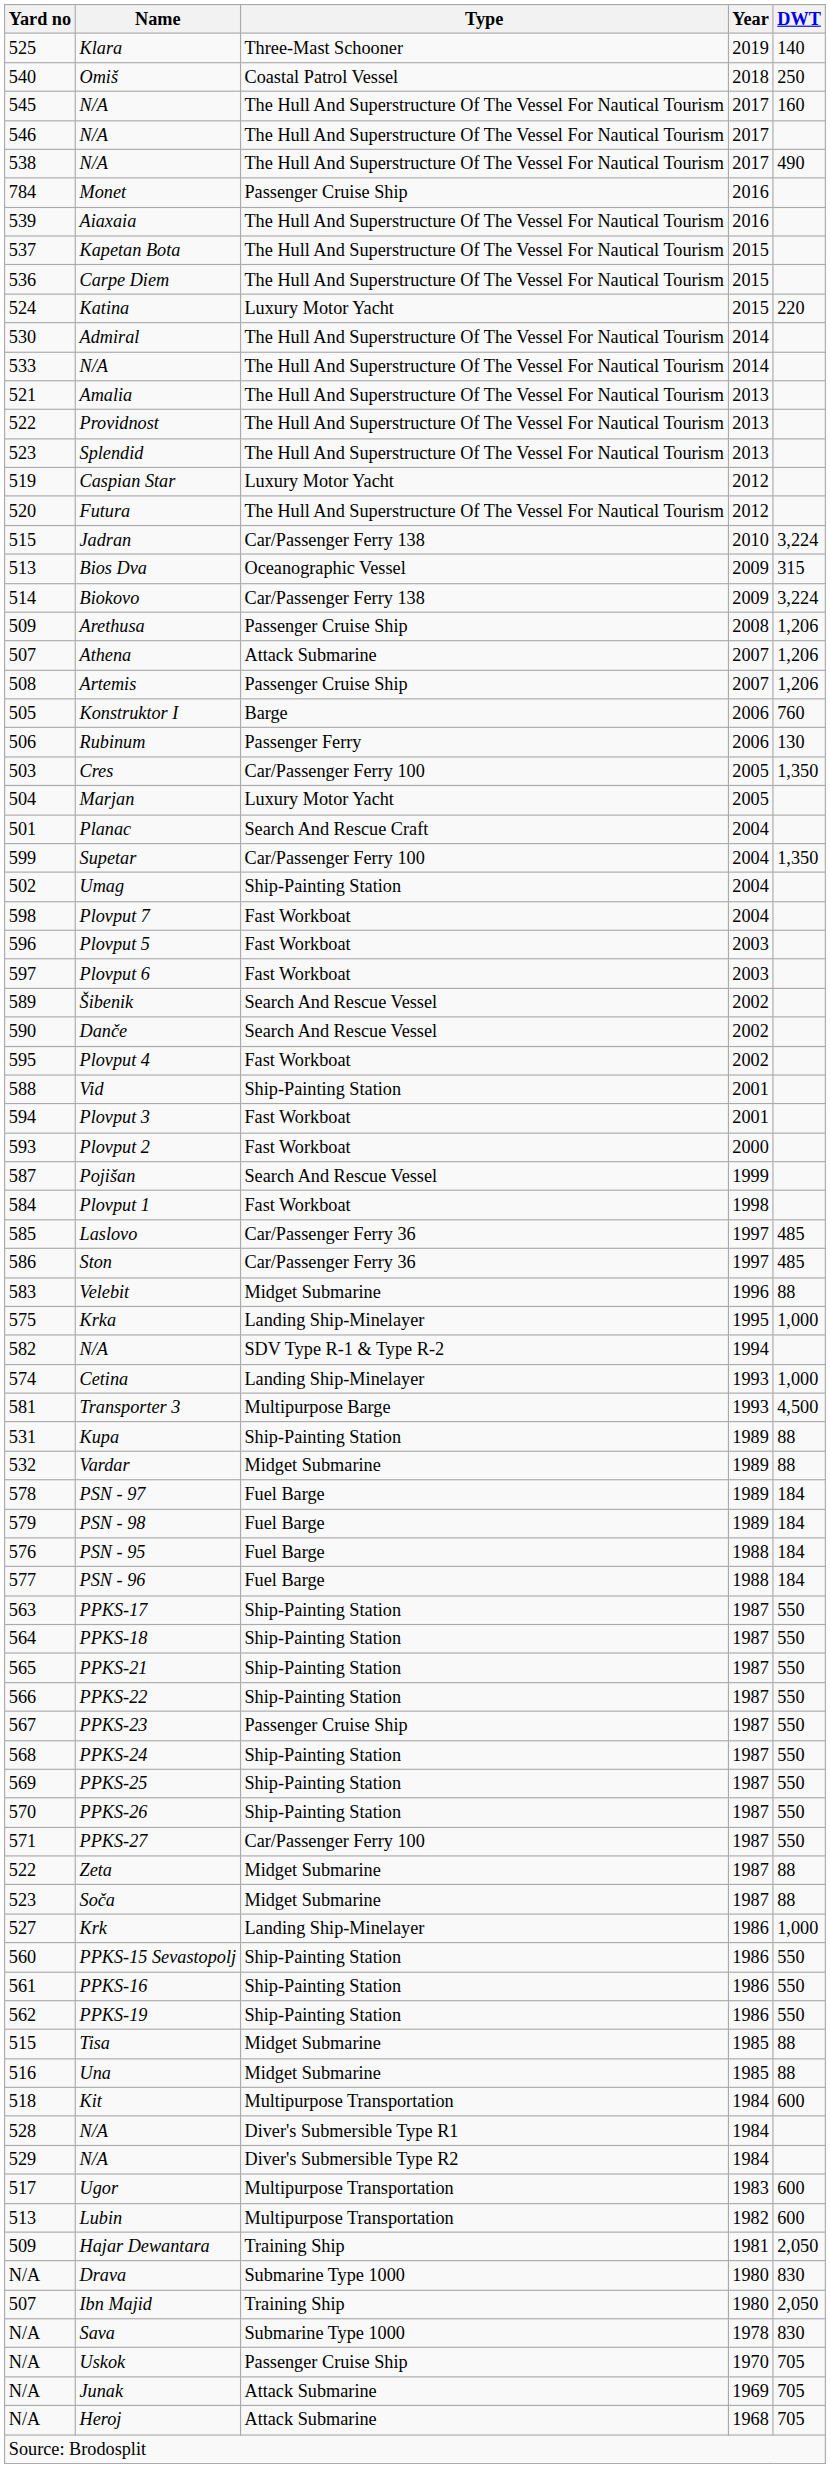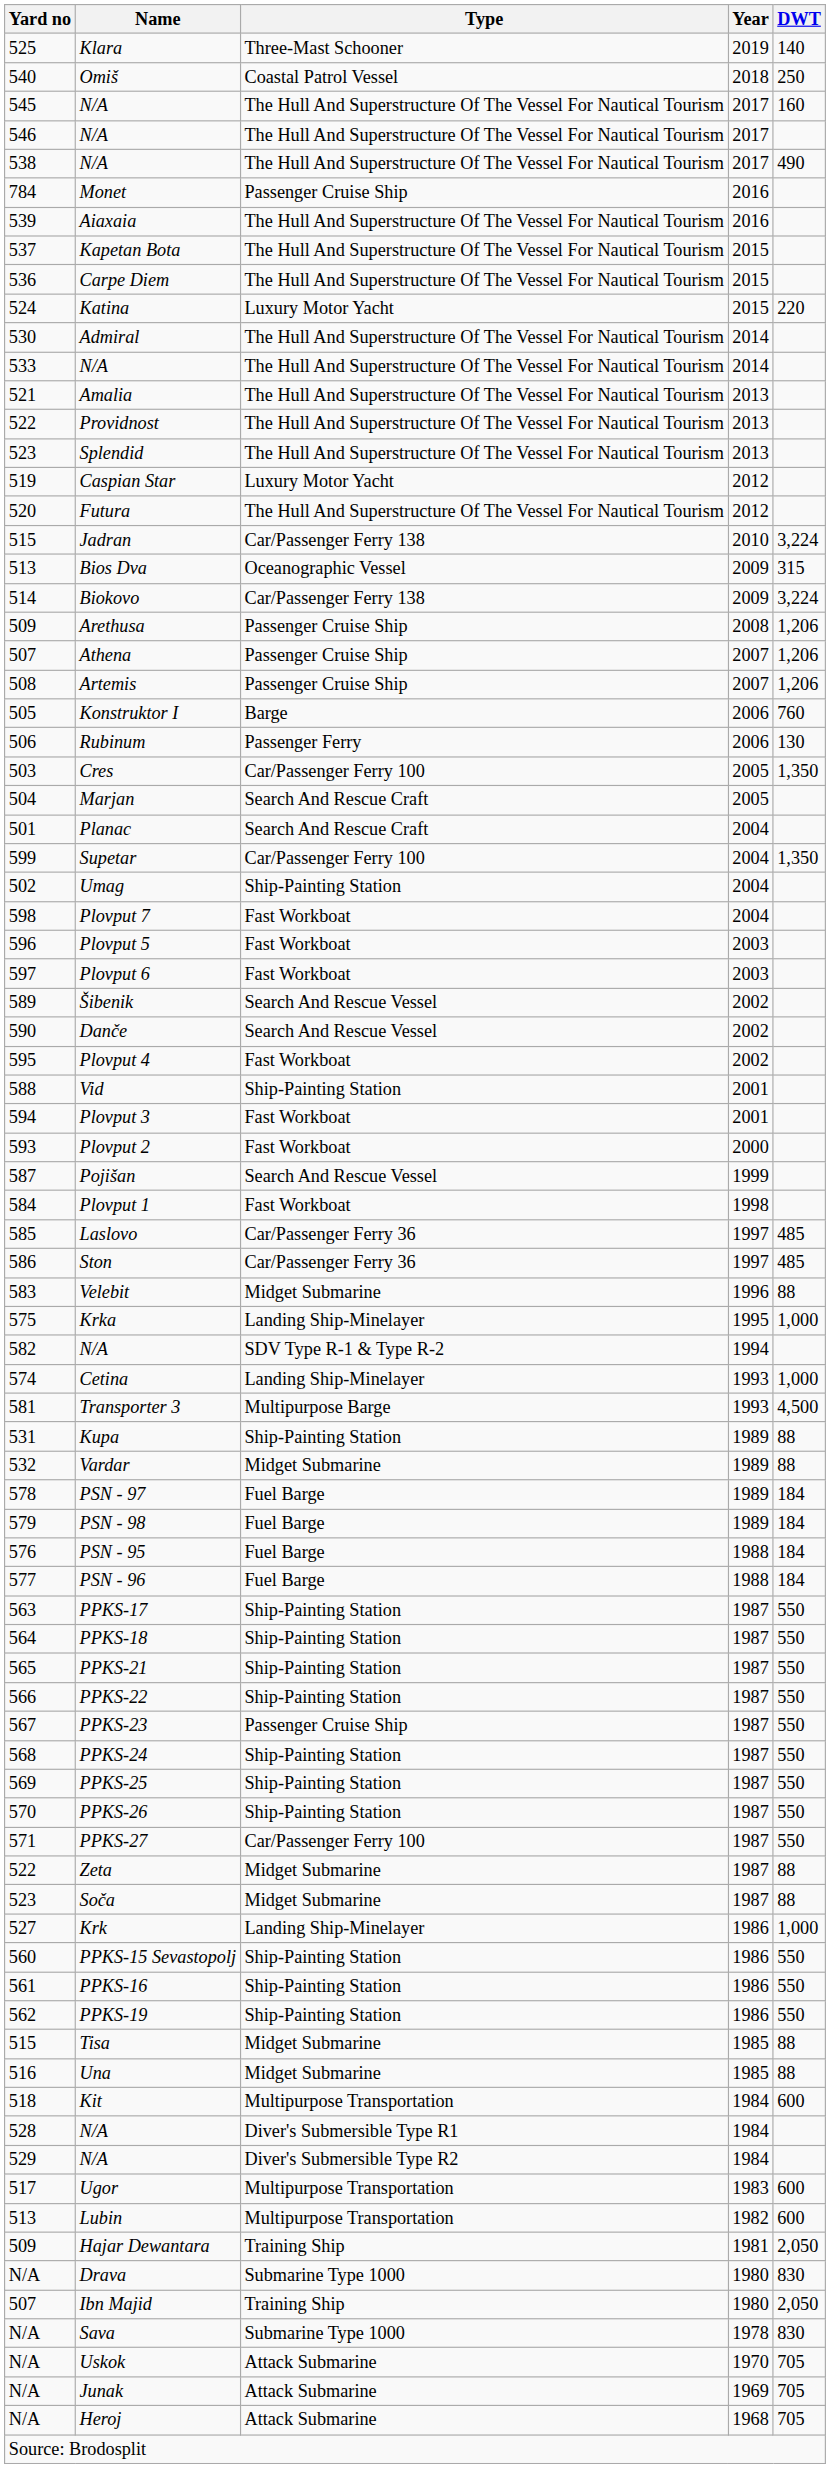 <table class="wikitable sortable mw-collapsible">
 <tr>
 <th>Yard no</th>
 <th>Name</th>
 <th>Type</th>
 <th>Year</th>
 <th><a href='#'>DWT</a></th>
 </tr>
 <tr>
 <td>525</td>
 <td><em>Klara</em></td>
 <td>Three-Mast Schooner</td>
 <td>2019</td>
 <td>140</td>
 </tr>
 <tr>
 <td>540</td>
 <td><em>Omiš</em></td>
 <td>Coastal Patrol Vessel</td>
 <td>2018</td>
 <td>250</td>
 </tr>
 <tr>
 <td>545</td>
 <td><em>N/A</em></td>
 <td>The Hull And Superstructure Of The Vessel For Nautical Tourism</td>
 <td>2017</td>
 <td>160</td>
 </tr>
 <tr>
 <td>546</td>
 <td><em>N/A</em></td>
 <td>The Hull And Superstructure Of The Vessel For Nautical Tourism</td>
 <td>2017</td>
 <td></td>
 </tr>
 <tr>
 <td>538</td>
 <td><em>N/A</em></td>
 <td>The Hull And Superstructure Of The Vessel For Nautical Tourism</td>
 <td>2017</td>
 <td>490</td>
 </tr>
 <tr>
 <td>784</td>
 <td><em>Monet</em></td>
 <td>Passenger Cruise Ship</td>
 <td>2016</td>
 <td></td>
 </tr>
 <tr>
 <td>539</td>
 <td><em>Aiaxaia</em></td>
 <td>The Hull And Superstructure Of The Vessel For Nautical Tourism</td>
 <td>2016</td>
 <td></td>
 </tr>
 <tr>
 <td>537</td>
 <td><em>Kapetan Bota</em></td>
 <td>The Hull And Superstructure Of The Vessel For Nautical Tourism</td>
 <td>2015</td>
 <td></td>
 </tr>
 <tr>
 <td>536</td>
 <td><em>Carpe Diem</em></td>
 <td>The Hull And Superstructure Of The Vessel For Nautical Tourism</td>
 <td>2015</td>
 <td></td>
 </tr>
 <tr>
 <td>524</td>
 <td><em>Katina</em></td>
 <td>Luxury Motor Yacht</td>
 <td>2015</td>
 <td>220</td>
 </tr>
 <tr>
 <td>530</td>
 <td><em>Admiral</em></td>
 <td>The Hull And Superstructure Of The Vessel For Nautical Tourism</td>
 <td>2014</td>
 <td></td>
 </tr>
 <tr>
 <td>533</td>
 <td><em>N/A</em></td>
 <td>The Hull And Superstructure Of The Vessel For Nautical Tourism</td>
 <td>2014</td>
 <td></td>
 </tr>
 <tr>
 <td>521</td>
 <td><em>Amalia</em></td>
 <td>The Hull And Superstructure Of The Vessel For Nautical Tourism</td>
 <td>2013</td>
 <td></td>
 </tr>
 <tr>
 <td>522</td>
 <td><em>Providnost</em></td>
 <td>The Hull And Superstructure Of The Vessel For Nautical Tourism</td>
 <td>2013</td>
 <td></td>
 </tr>
 <tr>
 <td>523</td>
 <td><em>Splendid</em></td>
 <td>The Hull And Superstructure Of The Vessel For Nautical Tourism</td>
 <td>2013</td>
 <td></td>
 </tr>
 <tr>
 <td>519</td>
 <td><em>Caspian Star</em></td>
 <td>Luxury Motor Yacht</td>
 <td>2012</td>
 <td></td>
 </tr>
 <tr>
 <td>520</td>
 <td><em>Futura</em></td>
 <td>The Hull And Superstructure Of The Vessel For Nautical Tourism</td>
 <td>2012</td>
 <td></td>
 </tr>
 <tr>
 <td>515</td>
 <td><em>Jadran</em></td>
 <td>Car/Passenger Ferry 138</td>
 <td>2010</td>
 <td>3,224</td>
 </tr>
 <tr>
 <td>513</td>
 <td><em>Bios Dva</em></td>
 <td>Oceanographic Vessel</td>
 <td>2009</td>
 <td>315</td>
 </tr>
 <tr>
 <td>514</td>
 <td><em>Biokovo</em></td>
 <td>Car/Passenger Ferry 138</td>
 <td>2009</td>
 <td>3,224</td>
 </tr>
 <tr>
 <td>509</td>
 <td><em>Arethusa</em></td>
 <td>Passenger Cruise Ship</td>
 <td>2008</td>
 <td>1,206</td>
 </tr>
 <tr>
 <td>507</td>
 <td><em>Athena</em></td>
-<td>Attack Submarine</td>
+<td>Passenger Cruise Ship</td>
 <td>2007</td>
 <td>1,206</td>
 </tr>
 <tr>
 <td>508</td>
 <td><em>Artemis</em></td>
 <td>Passenger Cruise Ship</td>
 <td>2007</td>
 <td>1,206</td>
 </tr>
 <tr>
 <td>505</td>
 <td><em>Konstruktor I</em></td>
 <td>Barge</td>
 <td>2006</td>
 <td>760</td>
 </tr>
 <tr>
 <td>506</td>
 <td><em>Rubinum</em></td>
 <td>Passenger Ferry</td>
 <td>2006</td>
 <td>130</td>
 </tr>
 <tr>
 <td>503</td>
 <td><em>Cres</em></td>
 <td>Car/Passenger Ferry 100</td>
 <td>2005</td>
 <td>1,350</td>
 </tr>
 <tr>
 <td>504</td>
 <td><em>Marjan</em></td>
-<td>Luxury Motor Yacht</td>
+<td>Search And Rescue Craft</td>
 <td>2005</td>
 <td></td>
 </tr>
 <tr>
 <td>501</td>
 <td><em>Planac</em></td>
 <td>Search And Rescue Craft</td>
 <td>2004</td>
 <td></td>
 </tr>
 <tr>
 <td>599</td>
 <td><em>Supetar</em></td>
 <td>Car/Passenger Ferry 100</td>
 <td>2004</td>
 <td>1,350</td>
 </tr>
 <tr>
 <td>502</td>
 <td><em>Umag</em></td>
 <td>Ship-Painting Station</td>
 <td>2004</td>
 <td></td>
 </tr>
 <tr>
 <td>598</td>
 <td><em>Plovput 7</em></td>
 <td>Fast Workboat</td>
 <td>2004</td>
 <td></td>
 </tr>
 <tr>
 <td>596</td>
 <td><em>Plovput 5</em></td>
 <td>Fast Workboat</td>
 <td>2003</td>
 <td></td>
 </tr>
 <tr>
 <td>597</td>
 <td><em>Plovput 6</em></td>
 <td>Fast Workboat</td>
 <td>2003</td>
 <td></td>
 </tr>
 <tr>
 <td>589</td>
 <td><em>Šibenik</em></td>
 <td>Search And Rescue Vessel</td>
 <td>2002</td>
 <td></td>
 </tr>
 <tr>
 <td>590</td>
 <td><em>Danče</em></td>
 <td>Search And Rescue Vessel</td>
 <td>2002</td>
 <td></td>
 </tr>
 <tr>
 <td>595</td>
 <td><em>Plovput 4</em></td>
 <td>Fast Workboat</td>
 <td>2002</td>
 <td></td>
 </tr>
 <tr>
 <td>588</td>
 <td><em>Vid</em></td>
 <td>Ship-Painting Station</td>
 <td>2001</td>
 <td></td>
 </tr>
 <tr>
 <td>594</td>
 <td><em>Plovput 3</em></td>
 <td>Fast Workboat</td>
 <td>2001</td>
 <td></td>
 </tr>
 <tr>
 <td>593</td>
 <td><em>Plovput 2</em></td>
 <td>Fast Workboat</td>
 <td>2000</td>
 <td></td>
 </tr>
 <tr>
 <td>587</td>
 <td><em>Pojišan</em></td>
 <td>Search And Rescue Vessel</td>
 <td>1999</td>
 <td></td>
 </tr>
 <tr>
 <td>584</td>
 <td><em>Plovput 1</em></td>
 <td>Fast Workboat</td>
 <td>1998</td>
 <td></td>
 </tr>
 <tr>
 <td>585</td>
 <td><em>Laslovo</em></td>
 <td>Car/Passenger Ferry 36</td>
 <td>1997</td>
 <td>485</td>
 </tr>
 <tr>
 <td>586</td>
 <td><em>Ston</em></td>
 <td>Car/Passenger Ferry 36</td>
 <td>1997</td>
 <td>485</td>
 </tr>
 <tr>
 <td>583</td>
 <td><em>Velebit</em></td>
 <td>Midget Submarine</td>
 <td>1996</td>
 <td>88</td>
 </tr>
 <tr>
 <td>575</td>
 <td><em>Krka</em></td>
 <td>Landing Ship-Minelayer</td>
 <td>1995</td>
 <td>1,000</td>
 </tr>
 <tr>
 <td>582</td>
 <td><em>N/A</em></td>
 <td>SDV Type R-1 & Type R-2</td>
 <td>1994</td>
 <td></td>
 </tr>
 <tr>
 <td>574</td>
 <td><em>Cetina</em></td>
 <td>Landing Ship-Minelayer</td>
 <td>1993</td>
 <td>1,000</td>
 </tr>
 <tr>
 <td>581</td>
 <td><em>Transporter 3</em></td>
 <td>Multipurpose Barge</td>
 <td>1993</td>
 <td>4,500</td>
 </tr>
 <tr>
 <td>531</td>
 <td><em>Kupa</em></td>
 <td>Ship-Painting Station</td>
 <td>1989</td>
 <td>88</td>
 </tr>
 <tr>
 <td>532</td>
 <td><em>Vardar</em></td>
 <td>Midget Submarine</td>
 <td>1989</td>
 <td>88</td>
 </tr>
 <tr>
 <td>578</td>
 <td><em>PSN - 97</em></td>
 <td>Fuel Barge</td>
 <td>1989</td>
 <td>184</td>
 </tr>
 <tr>
 <td>579</td>
 <td><em>PSN - 98</em></td>
 <td>Fuel Barge</td>
 <td>1989</td>
 <td>184</td>
 </tr>
 <tr>
 <td>576</td>
 <td><em>PSN - 95</em></td>
 <td>Fuel Barge</td>
 <td>1988</td>
 <td>184</td>
 </tr>
 <tr>
 <td>577</td>
 <td><em>PSN - 96</em></td>
 <td>Fuel Barge</td>
 <td>1988</td>
 <td>184</td>
 </tr>
 <tr>
 <td>563</td>
 <td><em>PPKS-17</em></td>
 <td>Ship-Painting Station</td>
 <td>1987</td>
 <td>550</td>
 </tr>
 <tr>
 <td>564</td>
 <td><em>PPKS-18</em></td>
 <td>Ship-Painting Station</td>
 <td>1987</td>
 <td>550</td>
 </tr>
 <tr>
 <td>565</td>
 <td><em>PPKS-21</em></td>
 <td>Ship-Painting Station</td>
 <td>1987</td>
 <td>550</td>
 </tr>
 <tr>
 <td>566</td>
 <td><em>PPKS-22</em></td>
 <td>Ship-Painting Station</td>
 <td>1987</td>
 <td>550</td>
 </tr>
 <tr>
 <td>567</td>
 <td><em>PPKS-23</em></td>
 <td>Passenger Cruise Ship</td>
 <td>1987</td>
 <td>550</td>
 </tr>
 <tr>
 <td>568</td>
 <td><em>PPKS-24</em></td>
 <td>Ship-Painting Station</td>
 <td>1987</td>
 <td>550</td>
 </tr>
 <tr>
 <td>569</td>
 <td><em>PPKS-25</em></td>
 <td>Ship-Painting Station</td>
 <td>1987</td>
 <td>550</td>
 </tr>
 <tr>
 <td>570</td>
 <td><em>PPKS-26</em></td>
 <td>Ship-Painting Station</td>
 <td>1987</td>
 <td>550</td>
 </tr>
 <tr>
 <td>571</td>
 <td><em>PPKS-27</em></td>
 <td>Car/Passenger Ferry 100</td>
 <td>1987</td>
 <td>550</td>
 </tr>
 <tr>
 <td>522</td>
 <td><em>Zeta</em></td>
 <td>Midget Submarine</td>
 <td>1987</td>
 <td>88</td>
 </tr>
 <tr>
 <td>523</td>
 <td><em>Soča</em></td>
 <td>Midget Submarine</td>
 <td>1987</td>
 <td>88</td>
 </tr>
 <tr>
 <td>527</td>
 <td><em>Krk</em></td>
 <td>Landing Ship-Minelayer</td>
 <td>1986</td>
 <td>1,000</td>
 </tr>
 <tr>
 <td>560</td>
 <td><em>PPKS-15 Sevastopolj</em></td>
 <td>Ship-Painting Station</td>
 <td>1986</td>
 <td>550</td>
 </tr>
 <tr>
 <td>561</td>
 <td><em>PPKS-16</em></td>
 <td>Ship-Painting Station</td>
 <td>1986</td>
 <td>550</td>
 </tr>
 <tr>
 <td>562</td>
 <td><em>PPKS-19</em></td>
 <td>Ship-Painting Station</td>
 <td>1986</td>
 <td>550</td>
 </tr>
 <tr>
 <td>515</td>
 <td><em>Tisa</em></td>
 <td>Midget Submarine</td>
 <td>1985</td>
 <td>88</td>
 </tr>
 <tr>
 <td>516</td>
 <td><em>Una</em></td>
 <td>Midget Submarine</td>
 <td>1985</td>
 <td>88</td>
 </tr>
 <tr>
 <td>518</td>
 <td><em>Kit</em></td>
 <td>Multipurpose Transportation</td>
 <td>1984</td>
 <td>600</td>
 </tr>
 <tr>
 <td>528</td>
 <td><em>N/A</em></td>
 <td>Diver's Submersible Type R1</td>
 <td>1984</td>
 <td></td>
 </tr>
 <tr>
 <td>529</td>
 <td><em>N/A</em></td>
 <td>Diver's Submersible Type R2</td>
 <td>1984</td>
 <td></td>
 </tr>
 <tr>
 <td>517</td>
 <td><em>Ugor</em></td>
 <td>Multipurpose Transportation</td>
 <td>1983</td>
 <td>600</td>
 </tr>
 <tr>
 <td>513</td>
 <td><em>Lubin</em></td>
 <td>Multipurpose Transportation</td>
 <td>1982</td>
 <td>600</td>
 </tr>
 <tr>
 <td>509</td>
 <td><em>Hajar Dewantara</em></td>
 <td>Training Ship</td>
 <td>1981</td>
 <td>2,050</td>
 </tr>
 <tr>
 <td>N/A</td>
 <td><em>Drava</em></td>
 <td>Submarine Type 1000</td>
 <td>1980</td>
 <td>830</td>
 </tr>
 <tr>
 <td>507</td>
 <td><em>Ibn Majid</em></td>
 <td>Training Ship</td>
 <td>1980</td>
 <td>2,050</td>
 </tr>
 <tr>
 <td>N/A</td>
 <td><em>Sava</em></td>
 <td>Submarine Type 1000</td>
 <td>1978</td>
 <td>830</td>
 </tr>
 <tr>
 <td>N/A</td>
 <td><em>Uskok</em></td>
-<td>Passenger Cruise Ship</td>
+<td>Attack Submarine</td>
 <td>1970</td>
 <td>705</td>
 </tr>
 <tr>
 <td>N/A</td>
 <td><em>Junak</em></td>
 <td>Attack Submarine</td>
 <td>1969</td>
 <td>705</td>
 </tr>
 <tr>
 <td>N/A</td>
 <td><em>Heroj</em></td>
 <td>Attack Submarine</td>
 <td>1968</td>
 <td>705</td>
 </tr>
 <tr>
 <td colspan=99>Source: Brodosplit</td>
 </tr>
 </table>
